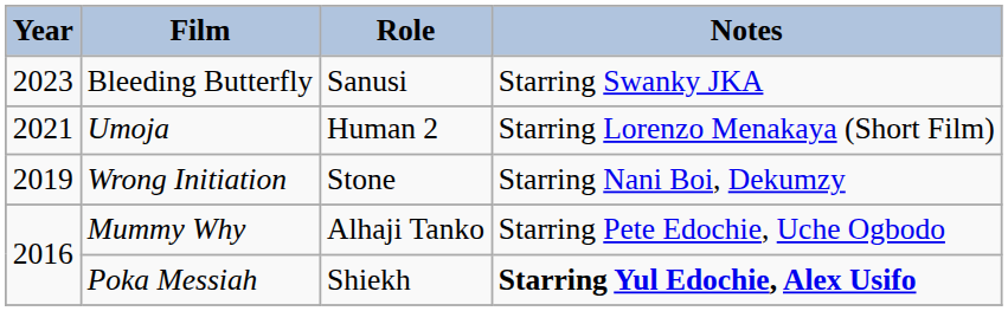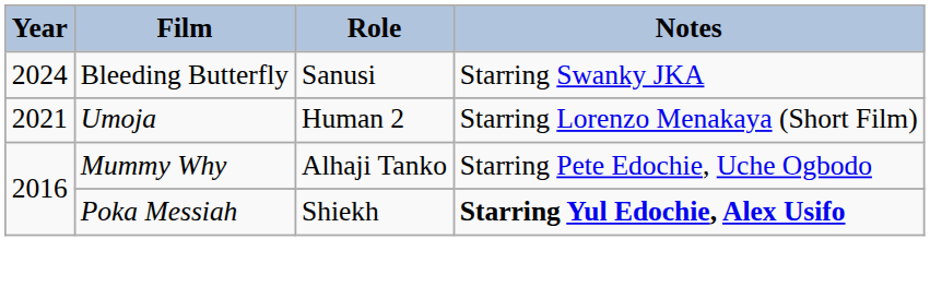 <table class="wikitable" style="font-size:90%;" background: #f9f9f0;>
 <tr style="text-align:center;">
 <th style="background:#B0C4DE;">Year</th>
 <th style="background:#B0C4DE;">Film</th>
 <th style="background:#B0C4DE;">Role</th>
 <th style="background:#B0C4DE;">Notes</th>
 </tr>
 <tr>
-<td>2023</td>
+<td>2024</td>
 <td>Bleeding Butterfly</td>
 <td>Sanusi</td>
 <td>Starring <a href='#'>Swanky JKA</a></td>
 </tr>
 <tr>
 <td>2021</td>
 <td><em>Umoja</em></td>
 <td>Human 2</td>
 <td>Starring <a href='#'>Lorenzo Menakaya</a> (Short Film)</td>
-</tr>
-<tr>
-<td>2019</td>
-<td><em>Wrong Initiation</em></td>
-<td>Stone</td>
-<td>Starring <a href='#'>Nani Boi</a>, <a href='#'>Dekumzy</a></td>
 </tr>
 <tr>
 <td rowspan="2">2016</td>
 <td><em>Mummy Why</em></td>
 <td>Alhaji Tanko</td>
 <td>Starring <a href='#'>Pete Edochie</a>, <a href='#'>Uche Ogbodo</a></td>
 </tr>
 <tr>
 <td><em>Poka Messiah</em></td>
 <td>Shiekh</td>
 <td><strong>Starring <a href='#'>Yul Edochie</a>, <a href='#'>Alex Usifo</a></strong></td>
 </tr>
 </table>
